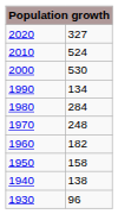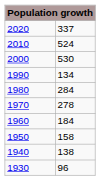 <table class="wikitable" table style="border:1px #000000;" cellspacing="0" align="right" style="margin-left: 1em">
 <tr>
 <th style="background:#AF9999;" colspan="2">Population growth</th>
 </tr>
 <tr>
 <td><a href='#'>2020</a></td>
-<td>327</td>
+<td>337</td>
 </tr>
 <tr>
 <td><a href='#'>2010</a></td>
 <td>524</td>
 </tr>
 <tr>
 <td><a href='#'>2000</a></td>
 <td>530</td>
 </tr>
 <tr>
 <td><a href='#'>1990</a></td>
 <td>134</td>
 </tr>
 <tr>
 <td><a href='#'>1980</a></td>
 <td>284</td>
 </tr>
 <tr>
 <td><a href='#'>1970</a></td>
-<td>248</td>
+<td>278</td>
 </tr>
 <tr>
 <td><a href='#'>1960</a></td>
-<td>182</td>
+<td>184</td>
 </tr>
 <tr>
 <td><a href='#'>1950</a></td>
 <td>158</td>
 </tr>
 <tr>
 <td><a href='#'>1940</a></td>
 <td>138</td>
 </tr>
 <tr>
 <td><a href='#'>1930</a></td>
 <td>96</td>
 </tr>
 <tr>
 </tr>
 </table>
